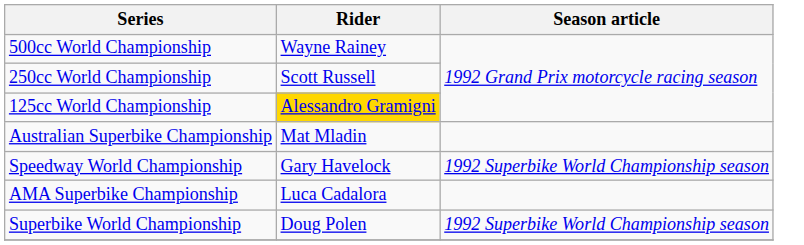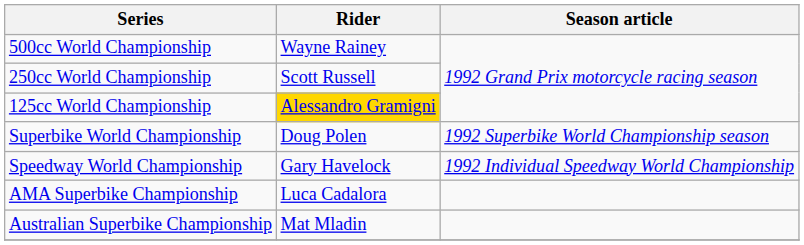 <table class="wikitable" style="font-size: 87%;">
 <tr>
 <th>Series</th>
 <th>Rider</th>
 <th>Season article</th>
 </tr>
 <tr>
 <td><a href='#'>500cc World Championship</a></td>
 <td> <a href='#'>Wayne Rainey</a></td>
 <td rowspan=3><em><a href='#'>1992 Grand Prix motorcycle racing season</a></em></td>
 </tr>
 <tr>
 <td><a href='#'>250cc World Championship</a></td>
 <td> <a href='#'>Scott Russell</a></td>
 </tr>
 <tr>
 <td><a href='#'>125cc World Championship</a></td>
 <td style="background: gold;"> <a href='#'>Alessandro Gramigni</a></td>
 </tr>
 <tr>
-<td><a href='#'>Australian Superbike Championship</a></td>
-<td> <a href='#'>Mat Mladin</a></td>
-<td></td>
+<td><a href='#'>Superbike World Championship</a></td>
+<td> <a href='#'>Doug Polen</a></td>
+<td><em><a href='#'>1992 Superbike World Championship season</a></em></td>
 </tr>
 <tr>
 <td><a href='#'>Speedway World Championship</a></td>
 <td> <a href='#'>Gary Havelock</a></td>
-<td><em><a href='#'>1992 Superbike World Championship season</a></em></td>
+<td><em><a href='#'>1992 Individual Speedway World Championship</a></em></td>
 </tr>
 <tr>
 <td><a href='#'>AMA Superbike Championship</a></td>
 <td> <a href='#'>Luca Cadalora</a></td>
 <td></td>
 </tr>
 <tr>
-<td><a href='#'>Superbike World Championship</a></td>
-<td> <a href='#'>Doug Polen</a></td>
-<td><em><a href='#'>1992 Superbike World Championship season</a></em></td>
+<td><a href='#'>Australian Superbike Championship</a></td>
+<td> <a href='#'>Mat Mladin</a></td>
+<td></td>
 </tr>
 <tr>
 </tr>
 </table>
